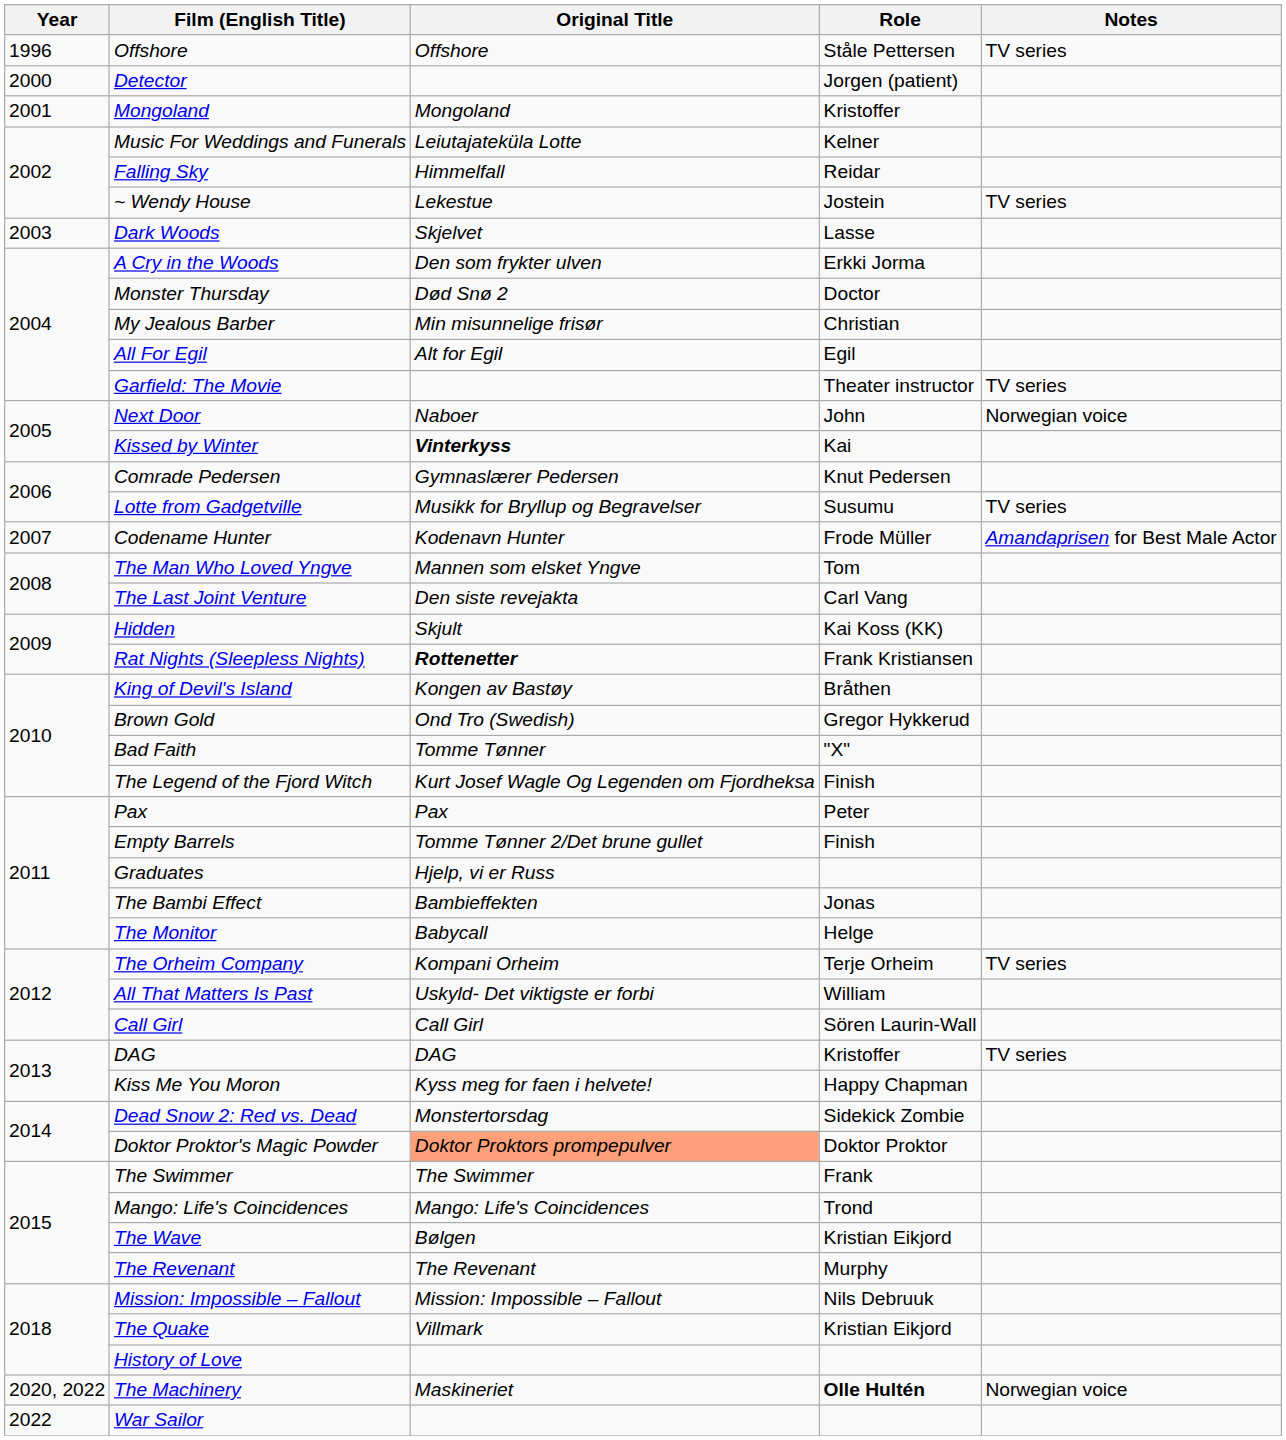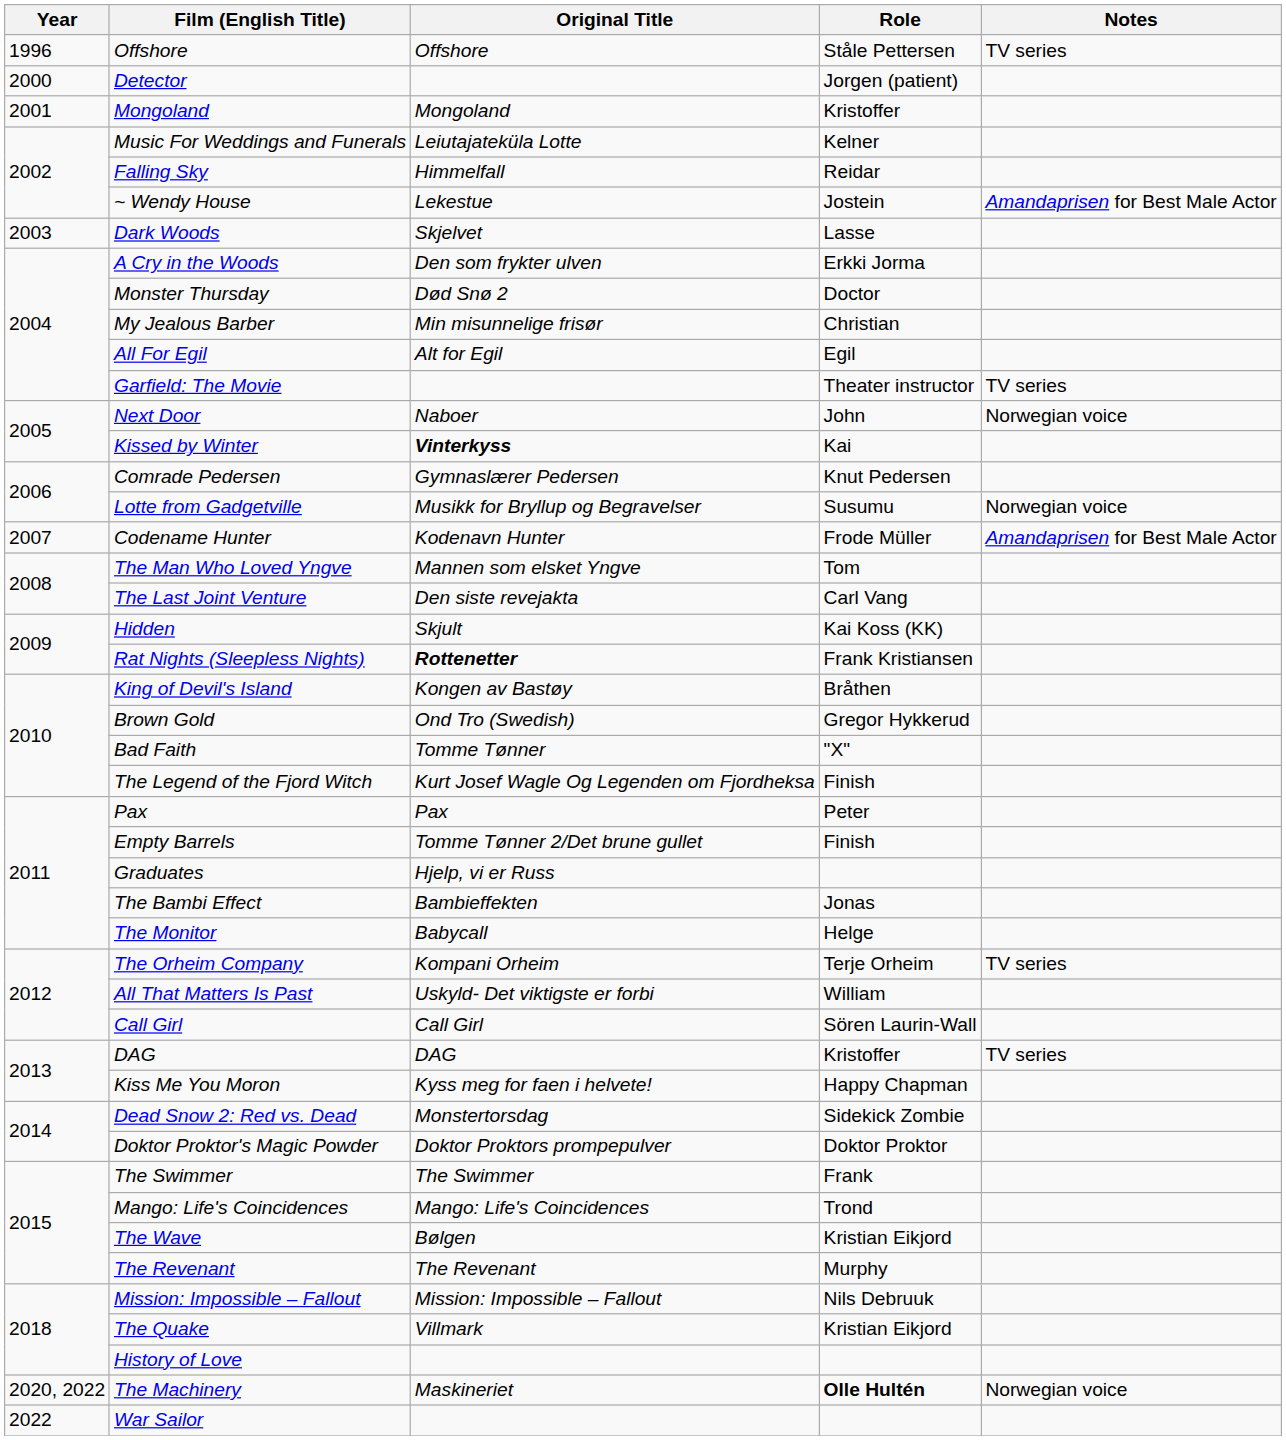 <table class="wikitable">
 <tr>
 <th>Year</th>
 <th>Film (English Title)</th>
 <th>Original Title</th>
 <th>Role</th>
 <th>Notes</th>
 </tr>
 <tr>
 <td>1996</td>
 <td><em>Offshore</em></td>
 <td><em>Offshore</em></td>
 <td>Ståle Pettersen</td>
 <td>TV series</td>
 </tr>
 <tr>
 <td>2000</td>
 <td><em><a href='#'>Detector</a></em></td>
 <td></td>
 <td>Jorgen (patient)</td>
 <td></td>
 </tr>
 <tr>
 <td>2001</td>
 <td><em><a href='#'>Mongoland</a></em></td>
 <td><em>Mongoland</em></td>
 <td>Kristoffer</td>
 <td></td>
 </tr>
 <tr>
 <td rowspan="3">2002</td>
 <td><em>Music For Weddings and Funerals</em></td>
 <td><em>Leiutajateküla Lotte</em></td>
 <td>Kelner</td>
 <td></td>
 </tr>
 <tr>
 <td><em><a href='#'>Falling Sky</a></em></td>
 <td><em>Himmelfall</em></td>
 <td>Reidar</td>
 <td></td>
 </tr>
 <tr>
 <td><em>~ Wendy House</em></td>
 <td><em>Lekestue</em></td>
 <td>Jostein</td>
-<td>TV series</td>
+<td><em><a href='#'>Amandaprisen</a></em> for Best Male Actor</td>
 </tr>
 <tr>
 <td>2003</td>
 <td><em><a href='#'>Dark Woods</a></em></td>
 <td><em>Skjelvet</em></td>
 <td>Lasse</td>
 <td></td>
 </tr>
 <tr>
 <td rowspan="5">2004</td>
 <td><em><a href='#'>A Cry in the Woods</a></em></td>
 <td><em>Den som frykter ulven</em></td>
 <td>Erkki Jorma</td>
 <td></td>
 </tr>
 <tr>
 <td><em>Monster Thursday</em></td>
 <td><em>Død Snø 2</em></td>
 <td>Doctor</td>
 <td></td>
 </tr>
 <tr>
 <td><em>My Jealous Barber</em></td>
 <td><em> Min misunnelige frisør</em></td>
 <td>Christian</td>
 <td></td>
 </tr>
 <tr>
 <td><em><a href='#'>All For Egil</a></em></td>
 <td><em>Alt for Egil</em></td>
 <td>Egil</td>
 <td></td>
 </tr>
 <tr>
 <td><em><a href='#'>Garfield: The Movie</a></em></td>
 <td></td>
 <td>Theater instructor</td>
 <td>TV series</td>
 </tr>
 <tr>
 <td rowspan="2">2005</td>
 <td><em><a href='#'>Next Door</a></em></td>
 <td><em>Naboer</em></td>
 <td>John</td>
 <td>Norwegian voice</td>
 </tr>
 <tr>
 <td><em><a href='#'>Kissed by Winter</a></em></td>
 <td><strong><em>Vinterkyss</em></strong></td>
 <td>Kai</td>
 <td></td>
 </tr>
 <tr>
 <td rowspan="2">2006</td>
 <td><em>Comrade Pedersen</em></td>
 <td><em>Gymnaslærer Pedersen</em></td>
 <td>Knut Pedersen</td>
 <td></td>
 </tr>
 <tr>
 <td><em><a href='#'>Lotte from Gadgetville</a></em></td>
 <td><em>Musikk for Bryllup og Begravelser</em></td>
 <td>Susumu</td>
-<td>TV series</td>
+<td>Norwegian voice</td>
 </tr>
 <tr>
 <td>2007</td>
 <td><em>Codename Hunter</em></td>
 <td><em>Kodenavn Hunter</em></td>
 <td>Frode Müller</td>
 <td><em><a href='#'>Amandaprisen</a></em> for Best Male Actor</td>
 </tr>
 <tr>
 <td rowspan="2">2008</td>
 <td><em><a href='#'>The Man Who Loved Yngve</a></em></td>
 <td><em>Mannen som elsket Yngve</em></td>
 <td>Tom</td>
 <td></td>
 </tr>
 <tr>
 <td><em><a href='#'>The Last Joint Venture</a></em></td>
 <td><em>Den siste revejakta</em></td>
 <td>Carl Vang</td>
 <td></td>
 </tr>
 <tr>
 <td rowspan="2">2009</td>
 <td><em><a href='#'>Hidden</a></em></td>
 <td><em>Skjult</em></td>
 <td>Kai Koss (KK)</td>
 <td></td>
 </tr>
 <tr>
 <td><em><a href='#'>Rat Nights (Sleepless Nights)</a></em></td>
 <td><strong><em>Rottenetter</em></strong></td>
 <td>Frank Kristiansen</td>
 <td></td>
 </tr>
 <tr>
 <td rowspan="4">2010</td>
 <td><em><a href='#'>King of Devil's Island</a></em></td>
 <td><em>Kongen av Bastøy</em></td>
 <td>Bråthen</td>
 <td></td>
 </tr>
 <tr>
 <td><em>Brown Gold</em></td>
 <td><em>Ond Tro (Swedish)</em></td>
 <td>Gregor Hykkerud</td>
 <td></td>
 </tr>
 <tr>
 <td><em>Bad Faith</em></td>
 <td><em>Tomme Tønner</em></td>
 <td>"X"</td>
 <td></td>
 </tr>
 <tr>
 <td><em>The Legend of the Fjord Witch</em></td>
 <td><em>Kurt Josef Wagle Og Legenden om Fjordheksa</em></td>
 <td>Finish</td>
 <td></td>
 </tr>
 <tr>
 <td rowspan="5">2011</td>
 <td><em>Pax</em></td>
 <td><em>Pax</em></td>
 <td>Peter</td>
 <td></td>
 </tr>
 <tr>
 <td><em>Empty Barrels</em></td>
 <td><em>Tomme Tønner 2/Det brune gullet</em></td>
 <td>Finish</td>
 <td></td>
 </tr>
 <tr>
 <td><em>Graduates</em></td>
 <td><em>Hjelp, vi er Russ</em></td>
 <td></td>
 <td></td>
 </tr>
 <tr>
 <td><em>The Bambi Effect</em></td>
 <td><em>Bambieffekten</em></td>
 <td>Jonas</td>
 <td></td>
 </tr>
 <tr>
 <td><em><a href='#'>The Monitor</a></em></td>
 <td><em>Babycall</em></td>
 <td>Helge</td>
 <td></td>
 </tr>
 <tr>
 <td rowspan="3">2012</td>
 <td><em><a href='#'>The Orheim Company</a></em></td>
 <td><em>Kompani Orheim</em></td>
 <td>Terje Orheim</td>
 <td>TV series</td>
 </tr>
 <tr>
 <td><em><a href='#'>All That Matters Is Past</a></em></td>
 <td><em>Uskyld- Det viktigste er forbi</em></td>
 <td>William</td>
 <td></td>
 </tr>
 <tr>
 <td><em><a href='#'>Call Girl</a></em></td>
 <td><em>Call Girl</em></td>
 <td>Sören Laurin-Wall</td>
 <td></td>
 </tr>
 <tr>
 <td rowspan="2">2013</td>
 <td><em>DAG</em></td>
 <td><em>DAG</em></td>
 <td>Kristoffer</td>
 <td>TV series</td>
 </tr>
 <tr>
 <td><em> Kiss Me You Moron</em></td>
 <td><em> Kyss meg for faen i helvete!</em></td>
 <td>Happy Chapman</td>
 <td></td>
 </tr>
 <tr>
 <td rowspan="2">2014</td>
 <td><em><a href='#'>Dead Snow 2: Red vs. Dead</a> </em></td>
 <td><em>Monstertorsdag</em></td>
 <td>Sidekick Zombie</td>
 <td></td>
 </tr>
 <tr>
 <td><em> Doktor Proktor's Magic Powder</em></td>
-<td style="background: lightsalmon;"><em> Doktor Proktors prompepulver</em></td>
+<td><em> Doktor Proktors prompepulver</em></td>
 <td>Doktor Proktor</td>
 <td></td>
 </tr>
 <tr>
 <td rowspan="4">2015</td>
 <td><em> The Swimmer</em></td>
 <td><em> The Swimmer</em></td>
 <td>Frank</td>
 <td></td>
 </tr>
 <tr>
 <td><em> Mango: Life's Coincidences</em></td>
 <td><em> Mango: Life's Coincidences</em></td>
 <td>Trond</td>
 <td></td>
 </tr>
 <tr>
 <td><em><a href='#'>The Wave</a></em></td>
 <td><em>Bølgen</em></td>
 <td>Kristian Eikjord</td>
 <td></td>
 </tr>
 <tr>
 <td><em><a href='#'>The Revenant</a></em></td>
 <td><em>The Revenant</em></td>
 <td>Murphy</td>
 <td></td>
 </tr>
 <tr>
 <td rowspan="3">2018</td>
 <td><em><a href='#'>Mission: Impossible – Fallout</a></em></td>
 <td><em>Mission: Impossible – Fallout</em></td>
 <td>Nils Debruuk</td>
 <td></td>
 </tr>
 <tr>
 <td><em><a href='#'>The Quake</a></em></td>
 <td><em>Villmark</em></td>
 <td>Kristian Eikjord</td>
 <td></td>
 </tr>
 <tr>
 <td><em><a href='#'>History of Love</a></em></td>
 <td></td>
 <td></td>
 <td></td>
 </tr>
 <tr>
 <td>2020, 2022</td>
 <td><em><a href='#'>The Machinery</a></em></td>
 <td><em>Maskineriet</em></td>
 <td><strong>Olle Hultén</strong></td>
 <td>Norwegian voice</td>
 </tr>
 <tr>
 <td>2022</td>
 <td><em><a href='#'>War Sailor</a></em></td>
 <td></td>
 <td></td>
 <td></td>
 </tr>
 <tr>
 </tr>
 </table>
